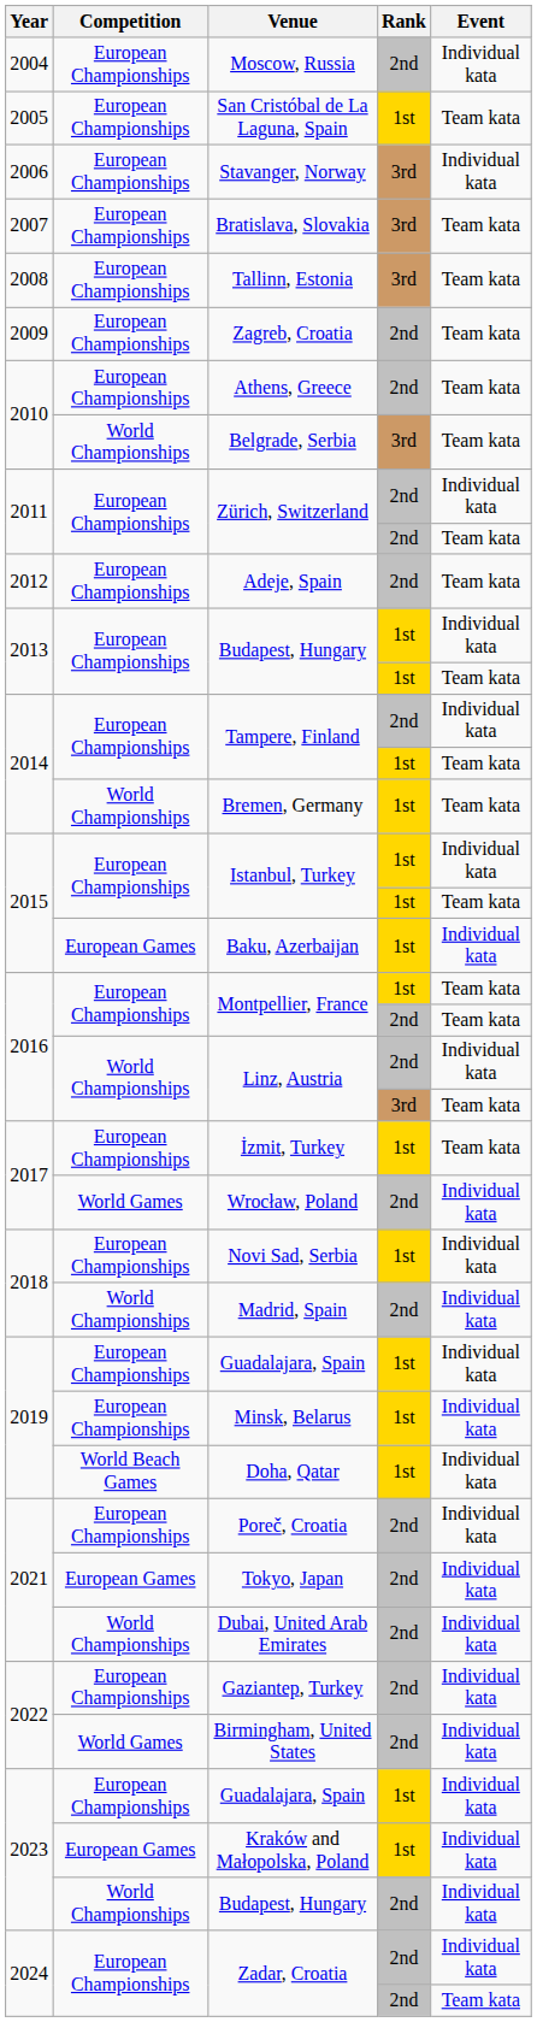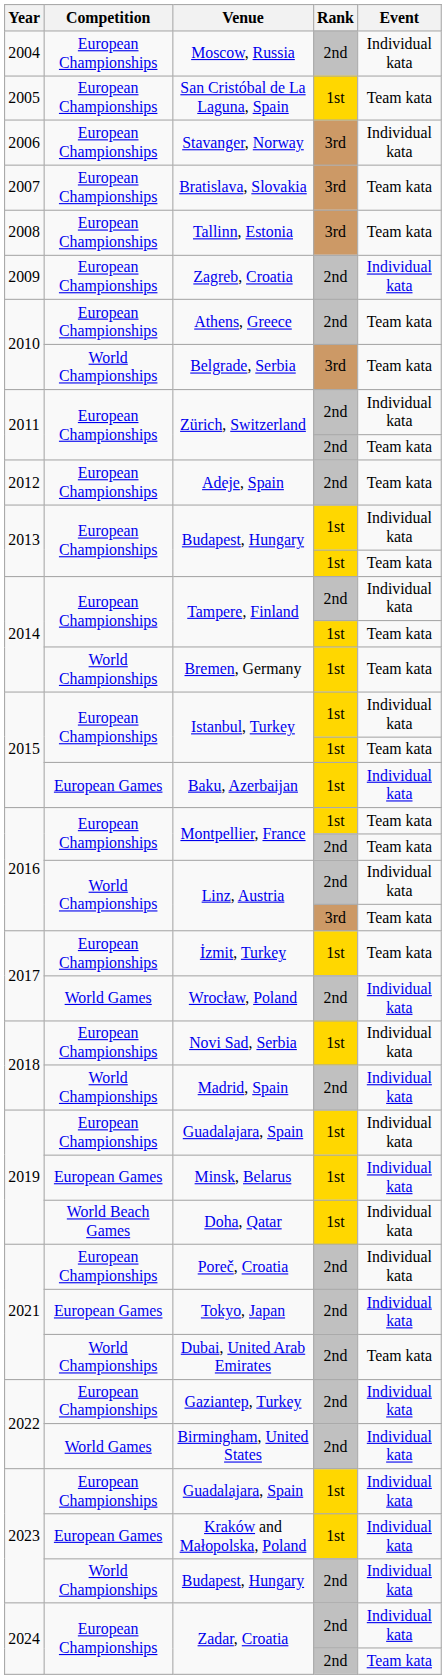 <table class="wikitable sortable" width=45% style="font-size:90%; text-align:center;">
 <tr>
 <th>Year</th>
 <th>Competition</th>
 <th>Venue</th>
 <th>Rank</th>
 <th>Event</th>
 </tr>
 <tr>
 <td>2004</td>
 <td><a href='#'>European Championships</a></td>
 <td><a href='#'>Moscow</a>, <a href='#'>Russia</a></td>
 <td bgcolor="silver">2nd</td>
 <td>Individual kata</td>
 </tr>
 <tr>
 <td>2005</td>
 <td><a href='#'>European Championships</a></td>
 <td><a href='#'>San Cristóbal de La Laguna</a>, <a href='#'>Spain</a></td>
 <td bgcolor="gold">1st</td>
 <td>Team kata</td>
 </tr>
 <tr>
 <td>2006</td>
 <td><a href='#'>European Championships</a></td>
 <td><a href='#'>Stavanger</a>, <a href='#'>Norway</a></td>
 <td bgcolor="cc9966">3rd</td>
 <td>Individual kata</td>
 </tr>
 <tr>
 <td>2007</td>
 <td><a href='#'>European Championships</a></td>
 <td><a href='#'>Bratislava</a>, <a href='#'>Slovakia</a></td>
 <td bgcolor="cc9966">3rd</td>
 <td>Team kata</td>
 </tr>
 <tr>
 <td>2008</td>
 <td><a href='#'>European Championships</a></td>
 <td><a href='#'>Tallinn</a>, <a href='#'>Estonia</a></td>
 <td bgcolor="cc9966">3rd</td>
 <td>Team kata</td>
 </tr>
 <tr>
 <td>2009</td>
 <td><a href='#'>European Championships</a></td>
 <td><a href='#'>Zagreb</a>, <a href='#'>Croatia</a></td>
 <td bgcolor="silver">2nd</td>
-<td>Team kata</td>
+<td><a href='#'>Individual kata</a></td>
 </tr>
 <tr>
 <td rowspan=2>2010</td>
 <td><a href='#'>European Championships</a></td>
 <td><a href='#'>Athens</a>, <a href='#'>Greece</a></td>
 <td bgcolor="silver">2nd</td>
 <td>Team kata</td>
 </tr>
 <tr>
 <td><a href='#'>World Championships</a></td>
 <td><a href='#'>Belgrade</a>, <a href='#'>Serbia</a></td>
 <td bgcolor="cc9966">3rd</td>
 <td>Team kata</td>
 </tr>
 <tr>
 <td rowspan=2>2011</td>
 <td rowspan=2><a href='#'>European Championships</a></td>
 <td rowspan=2><a href='#'>Zürich</a>, <a href='#'>Switzerland</a></td>
 <td bgcolor="silver">2nd</td>
 <td>Individual kata</td>
 </tr>
 <tr>
 <td bgcolor="silver">2nd</td>
 <td>Team kata</td>
 </tr>
 <tr>
 <td>2012</td>
 <td><a href='#'>European Championships</a></td>
 <td><a href='#'>Adeje</a>, <a href='#'>Spain</a></td>
 <td bgcolor="silver">2nd</td>
 <td>Team kata</td>
 </tr>
 <tr>
 <td rowspan=2>2013</td>
 <td rowspan=2><a href='#'>European Championships</a></td>
 <td rowspan=2><a href='#'>Budapest</a>, <a href='#'>Hungary</a></td>
 <td bgcolor="gold">1st</td>
 <td>Individual kata</td>
 </tr>
 <tr>
 <td bgcolor="gold">1st</td>
 <td>Team kata</td>
 </tr>
 <tr>
 <td rowspan=3>2014</td>
 <td rowspan=2><a href='#'>European Championships</a></td>
 <td rowspan=2><a href='#'>Tampere</a>, <a href='#'>Finland</a></td>
 <td bgcolor="silver">2nd</td>
 <td>Individual kata</td>
 </tr>
 <tr>
 <td bgcolor="gold">1st</td>
 <td>Team kata</td>
 </tr>
 <tr>
 <td><a href='#'>World Championships</a></td>
 <td><a href='#'>Bremen</a>, Germany</td>
 <td bgcolor="gold">1st</td>
 <td>Team kata</td>
 </tr>
 <tr>
 <td rowspan=3>2015</td>
 <td rowspan=2><a href='#'>European Championships</a></td>
 <td rowspan=2><a href='#'>Istanbul</a>, <a href='#'>Turkey</a></td>
 <td bgcolor="gold">1st</td>
 <td>Individual kata</td>
 </tr>
 <tr>
 <td bgcolor="gold">1st</td>
 <td>Team kata</td>
 </tr>
 <tr>
 <td><a href='#'>European Games</a></td>
 <td><a href='#'>Baku</a>, <a href='#'>Azerbaijan</a></td>
 <td bgcolor="gold">1st</td>
 <td><a href='#'>Individual kata</a></td>
 </tr>
 <tr>
 <td rowspan=4>2016</td>
 <td rowspan=2><a href='#'>European Championships</a></td>
 <td rowspan=2><a href='#'>Montpellier</a>, <a href='#'>France</a></td>
 <td bgcolor="gold">1st</td>
 <td>Team kata</td>
 </tr>
 <tr>
 <td bgcolor="silver">2nd</td>
 <td>Team kata</td>
 </tr>
 <tr>
 <td rowspan=2><a href='#'>World Championships</a></td>
 <td rowspan=2><a href='#'>Linz</a>, <a href='#'>Austria</a></td>
 <td bgcolor="silver">2nd</td>
 <td>Individual kata</td>
 </tr>
 <tr>
 <td bgcolor="cc9966">3rd</td>
 <td>Team kata</td>
 </tr>
 <tr>
 <td rowspan=2>2017</td>
 <td><a href='#'>European Championships</a></td>
 <td><a href='#'>İzmit</a>, <a href='#'>Turkey</a></td>
 <td bgcolor="gold">1st</td>
 <td>Team kata</td>
 </tr>
 <tr>
 <td><a href='#'>World Games</a></td>
 <td><a href='#'>Wrocław</a>, <a href='#'>Poland</a></td>
 <td bgcolor="silver">2nd</td>
 <td><a href='#'>Individual kata</a></td>
 </tr>
 <tr>
 <td rowspan=2>2018</td>
 <td><a href='#'>European Championships</a></td>
 <td><a href='#'>Novi Sad</a>, <a href='#'>Serbia</a></td>
 <td bgcolor="gold">1st</td>
 <td>Individual kata</td>
 </tr>
 <tr>
 <td><a href='#'>World Championships</a></td>
 <td><a href='#'>Madrid</a>, <a href='#'>Spain</a></td>
 <td bgcolor="silver">2nd</td>
 <td><a href='#'>Individual kata</a></td>
 </tr>
 <tr>
 <td rowspan=3>2019</td>
 <td><a href='#'>European Championships</a></td>
 <td><a href='#'>Guadalajara</a>, <a href='#'>Spain</a></td>
 <td bgcolor="gold">1st</td>
 <td>Individual kata</td>
 </tr>
 <tr>
-<td><a href='#'>European Championships</a></td>
+<td><a href='#'>European Games</a></td>
 <td><a href='#'>Minsk</a>, <a href='#'>Belarus</a></td>
 <td bgcolor="gold">1st</td>
 <td><a href='#'>Individual kata</a></td>
 </tr>
 <tr>
 <td><a href='#'>World Beach Games</a></td>
 <td><a href='#'>Doha</a>, <a href='#'>Qatar</a></td>
 <td bgcolor="gold">1st</td>
 <td>Individual kata</td>
 </tr>
 <tr>
 <td rowspan=3>2021</td>
 <td><a href='#'>European Championships</a></td>
 <td><a href='#'>Poreč</a>, <a href='#'>Croatia</a></td>
 <td bgcolor="silver">2nd</td>
 <td>Individual kata</td>
 </tr>
 <tr>
 <td><a href='#'>European Games</a></td>
 <td><a href='#'>Tokyo</a>, <a href='#'>Japan</a></td>
 <td bgcolor="silver">2nd</td>
 <td><a href='#'>Individual kata</a></td>
 </tr>
 <tr>
 <td><a href='#'>World Championships</a></td>
 <td><a href='#'>Dubai</a>, <a href='#'>United Arab Emirates</a></td>
 <td bgcolor="silver">2nd</td>
-<td><a href='#'>Individual kata</a></td>
+<td>Team kata</td>
 </tr>
 <tr>
 <td rowspan=2>2022</td>
 <td><a href='#'>European Championships</a></td>
 <td><a href='#'>Gaziantep</a>, <a href='#'>Turkey</a></td>
 <td bgcolor="silver">2nd</td>
 <td><a href='#'>Individual kata</a></td>
 </tr>
 <tr>
 <td><a href='#'>World Games</a></td>
 <td><a href='#'>Birmingham</a>, <a href='#'>United States</a></td>
 <td bgcolor="silver">2nd</td>
 <td><a href='#'>Individual kata</a></td>
 </tr>
 <tr>
 <td rowspan=3>2023</td>
 <td><a href='#'>European Championships</a></td>
 <td><a href='#'>Guadalajara</a>, <a href='#'>Spain</a></td>
 <td bgcolor="gold">1st</td>
 <td><a href='#'>Individual kata</a></td>
 </tr>
 <tr>
 <td><a href='#'>European Games</a></td>
 <td><a href='#'>Kraków</a> and <a href='#'>Małopolska</a>, <a href='#'>Poland</a></td>
 <td bgcolor="gold">1st</td>
 <td><a href='#'>Individual kata</a></td>
 </tr>
 <tr>
 <td><a href='#'>World Championships</a></td>
 <td><a href='#'>Budapest</a>, <a href='#'>Hungary</a></td>
 <td bgcolor="silver">2nd</td>
 <td><a href='#'>Individual kata</a></td>
 </tr>
 <tr>
 <td rowspan=2>2024</td>
 <td rowspan=2><a href='#'>European Championships</a></td>
 <td rowspan=2><a href='#'>Zadar</a>, <a href='#'>Croatia</a></td>
 <td bgcolor="silver">2nd</td>
 <td><a href='#'>Individual kata</a></td>
 </tr>
 <tr>
 <td bgcolor="silver">2nd</td>
 <td><a href='#'>Team kata</a></td>
 </tr>
 </table>
